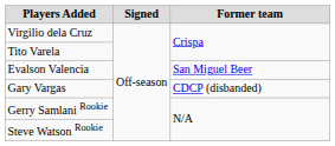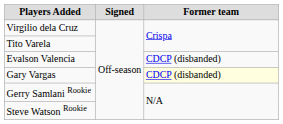 <table class="wikitable sortable sortable">
 <tr align="center" bgcolor="#dddddd">
 <td style="width:140px"><strong>Players Added</strong></td>
 <td style="width:70px"><strong>Signed</strong></td>
 <td style="width:210px"><strong>Former team</strong></td>
 </tr>
 <tr>
 <td>Virgilio dela Cruz</td>
 <td rowspan="6">Off-season</td>
 <td rowspan="2"><a href='#'>Crispa</a></td>
 </tr>
 <tr>
 <td>Tito Varela</td>
 </tr>
 <tr>
 <td>Evalson Valencia</td>
-<td><a href='#'>San Miguel Beer</a></td>
+<td><a href='#'>CDCP</a> (disbanded)</td>
 </tr>
 <tr>
 <td>Gary Vargas</td>
-<td><a href='#'>CDCP</a> (disbanded)</td>
+<td style="background: lightyellow;"><a href='#'>CDCP</a> (disbanded)</td>
 </tr>
 <tr>
 <td>Gerry Samlani <sup>Rookie</sup></td>
 <td rowspan="2">N/A</td>
 </tr>
 <tr>
 <td>Steve Watson <sup>Rookie</sup></td>
 </tr>
 </table>
